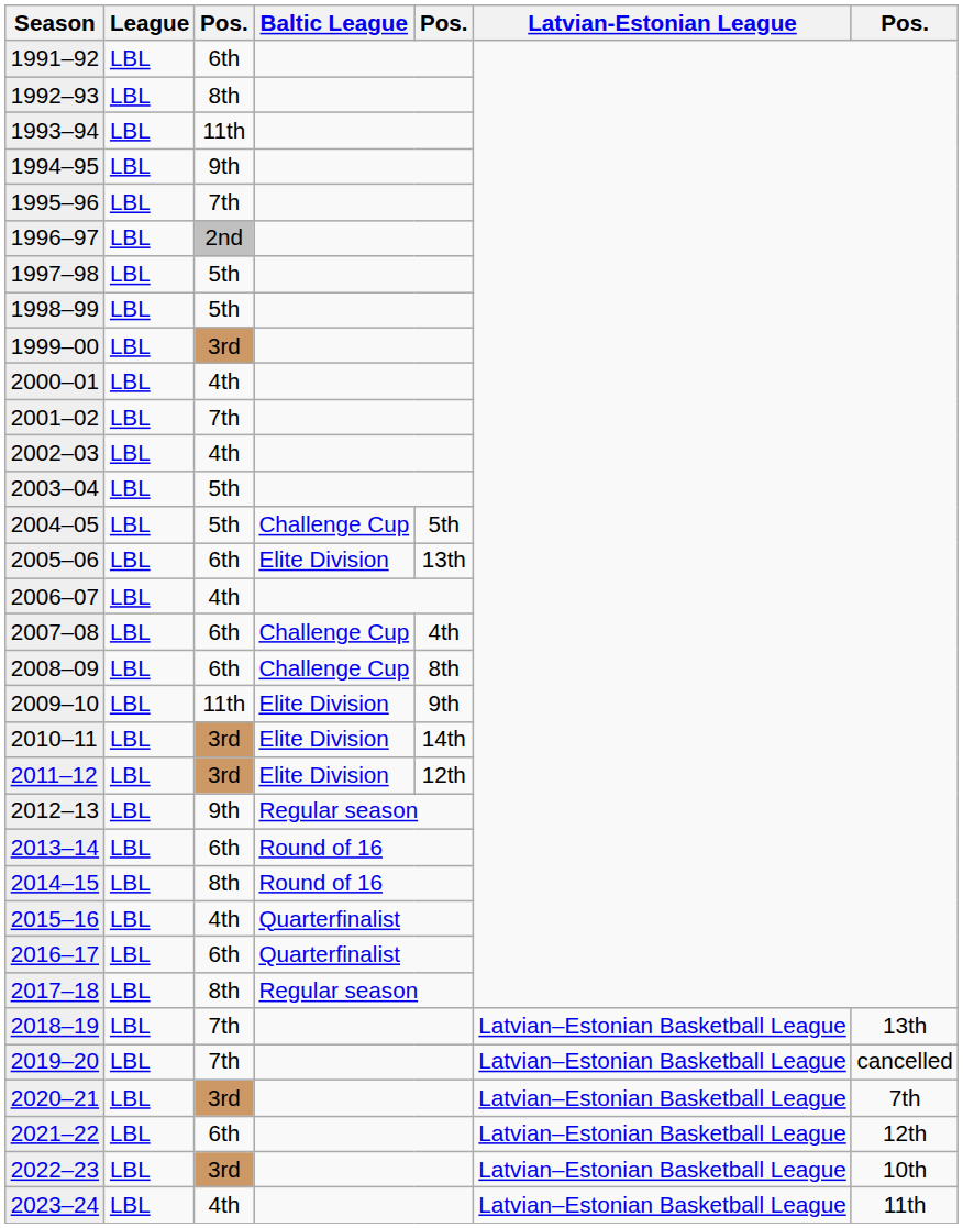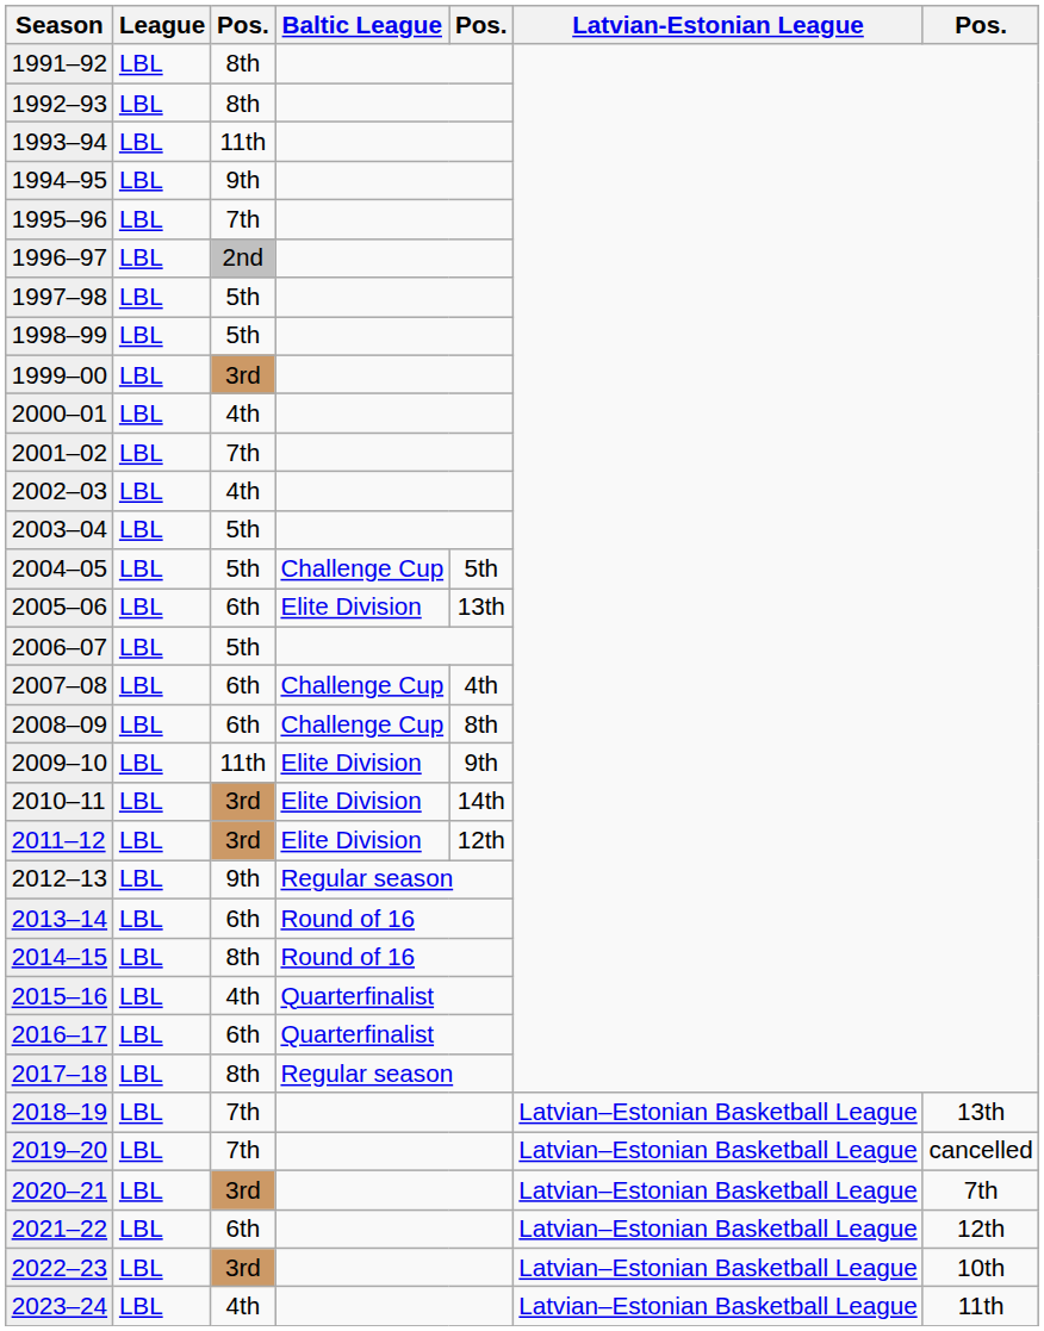 <table class="wikitable" style="font-size:85%">
 <tr>
 <th>Season</th>
 <th>League</th>
 <th>Pos.</th>
 <th><a href='#'>Baltic League</a></th>
 <th>Pos.</th>
 <th><a href='#'>Latvian-Estonian League</a></th>
 <th>Pos.</th>
 </tr>
 <tr>
 <td style="background:#efefef;">1991–92</td>
 <td><a href='#'>LBL</a></td>
-<td align="center">6th</td>
+<td align="center">8th</td>
 <td colspan=2></td>
 </tr>
 <tr>
 <td style="background:#efefef;">1992–93</td>
 <td><a href='#'>LBL</a></td>
 <td align="center">8th</td>
 <td colspan=2></td>
 </tr>
 <tr>
 <td style="background:#efefef;">1993–94</td>
 <td><a href='#'>LBL</a></td>
 <td align="center">11th</td>
 <td colspan=2></td>
 </tr>
 <tr>
 <td style="background:#efefef;">1994–95</td>
 <td><a href='#'>LBL</a></td>
 <td align="center">9th</td>
 <td colspan=2></td>
 </tr>
 <tr>
 <td style="background:#efefef;">1995–96</td>
 <td><a href='#'>LBL</a></td>
 <td align="center">7th</td>
 <td colspan=2></td>
 </tr>
 <tr>
 <td style="background:#efefef;">1996–97</td>
 <td><a href='#'>LBL</a></td>
 <td align="center" bgcolor=silver>2nd</td>
 <td colspan=2></td>
 </tr>
 <tr>
 <td style="background:#efefef;">1997–98</td>
 <td><a href='#'>LBL</a></td>
 <td align="center">5th</td>
 <td colspan=2></td>
 </tr>
 <tr>
 <td style="background:#efefef;">1998–99</td>
 <td><a href='#'>LBL</a></td>
 <td align="center">5th</td>
 <td colspan=2></td>
 </tr>
 <tr>
 <td style="background:#efefef;">1999–00</td>
 <td><a href='#'>LBL</a></td>
 <td align="center" bgcolor=#cc9966>3rd</td>
 <td colspan=2></td>
 </tr>
 <tr>
 <td style="background:#efefef;">2000–01</td>
 <td><a href='#'>LBL</a></td>
 <td align="center">4th</td>
 <td colspan=2></td>
 </tr>
 <tr>
 <td style="background:#efefef;">2001–02</td>
 <td><a href='#'>LBL</a></td>
 <td align="center">7th</td>
 <td colspan=2></td>
 </tr>
 <tr>
 <td style="background:#efefef;">2002–03</td>
 <td><a href='#'>LBL</a></td>
 <td align="center">4th</td>
 <td colspan=2></td>
 </tr>
 <tr>
 <td style="background:#efefef;">2003–04</td>
 <td><a href='#'>LBL</a></td>
 <td align="center">5th</td>
 <td colspan=2></td>
 </tr>
 <tr>
 <td style="background:#efefef;">2004–05</td>
 <td><a href='#'>LBL</a></td>
 <td align="center">5th</td>
 <td><a href='#'>Challenge Cup</a></td>
 <td align="center">5th</td>
 </tr>
 <tr>
 <td style="background:#efefef;">2005–06</td>
 <td><a href='#'>LBL</a></td>
 <td align="center">6th</td>
 <td><a href='#'>Elite Division</a></td>
 <td align="center">13th</td>
 </tr>
 <tr>
 <td style="background:#efefef;">2006–07</td>
 <td><a href='#'>LBL</a></td>
-<td align="center">4th</td>
+<td align="center">5th</td>
 <td colspan=2></td>
 </tr>
 <tr>
 <td style="background:#efefef;">2007–08</td>
 <td><a href='#'>LBL</a></td>
 <td align="center">6th</td>
 <td><a href='#'>Challenge Cup</a></td>
 <td align="center">4th</td>
 </tr>
 <tr>
 <td style="background:#efefef;">2008–09</td>
 <td><a href='#'>LBL</a></td>
 <td align="center">6th</td>
 <td><a href='#'>Challenge Cup</a></td>
 <td align="center">8th</td>
 </tr>
 <tr>
 <td style="background:#efefef;">2009–10</td>
 <td><a href='#'>LBL</a></td>
 <td align="center">11th</td>
 <td><a href='#'>Elite Division</a></td>
 <td align="center">9th</td>
 </tr>
 <tr>
 <td style="background:#efefef;">2010–11</td>
 <td><a href='#'>LBL</a></td>
 <td align="center" bgcolor=#cc9966>3rd</td>
 <td><a href='#'>Elite Division</a></td>
 <td align="center">14th</td>
 </tr>
 <tr>
 <td style="background:#efefef;"><a href='#'>2011–12</a></td>
 <td><a href='#'>LBL</a></td>
 <td style="background:#cc9966" align="center">3rd</td>
 <td><a href='#'>Elite Division</a></td>
 <td align="center">12th</td>
 </tr>
 <tr>
 <td style="background:#efefef;">2012–13</td>
 <td><a href='#'>LBL</a></td>
 <td align="center">9th</td>
 <td colspan=2><a href='#'>Regular season</a></td>
 </tr>
 <tr>
 <td style="background:#efefef;"><a href='#'>2013–14</a></td>
 <td><a href='#'>LBL</a></td>
 <td align="center">6th</td>
 <td colspan=2><a href='#'>Round of 16</a></td>
 </tr>
 <tr>
 <td style="background:#efefef;"><a href='#'>2014–15</a></td>
 <td><a href='#'>LBL</a></td>
 <td align="center">8th</td>
 <td colspan=2><a href='#'>Round of 16</a></td>
 </tr>
 <tr>
 <td style="background:#efefef;"><a href='#'>2015–16</a></td>
 <td><a href='#'>LBL</a></td>
 <td align="center">4th</td>
 <td colspan=2><a href='#'>Quarterfinalist</a></td>
 </tr>
 <tr>
 <td style="background:#efefef;"><a href='#'>2016–17</a></td>
 <td><a href='#'>LBL</a></td>
 <td align="center">6th</td>
 <td colspan=2><a href='#'>Quarterfinalist</a></td>
 </tr>
 <tr>
 <td style="background:#efefef;"><a href='#'>2017–18</a></td>
 <td><a href='#'>LBL</a></td>
 <td align="center">8th</td>
 <td colspan=2><a href='#'>Regular season</a></td>
 </tr>
 <tr>
 <td style="background:#efefef;"><a href='#'>2018–19</a></td>
 <td><a href='#'>LBL</a></td>
 <td align="center">7th</td>
 <td colspan=2></td>
 <td><a href='#'>Latvian–Estonian Basketball League</a></td>
 <td align="center">13th</td>
 </tr>
 <tr>
 <td style="background:#efefef;"><a href='#'>2019–20</a></td>
 <td><a href='#'>LBL</a></td>
 <td align="center">7th</td>
 <td colspan=2></td>
 <td><a href='#'>Latvian–Estonian Basketball League</a></td>
 <td align="center">cancelled</td>
 </tr>
 <tr>
 <td style="background:#efefef;"><a href='#'>2020–21</a></td>
 <td><a href='#'>LBL</a></td>
 <td style="background:#cc9966" align="center">3rd</td>
 <td colspan=2></td>
 <td><a href='#'>Latvian–Estonian Basketball League</a></td>
 <td align="center">7th</td>
 </tr>
 <tr>
 <td style="background:#efefef;"><a href='#'>2021–22</a></td>
 <td><a href='#'>LBL</a></td>
 <td align="center">6th</td>
 <td colspan=2></td>
 <td><a href='#'>Latvian–Estonian Basketball League</a></td>
 <td align="center">12th</td>
 </tr>
 <tr>
 <td style="background:#efefef;"><a href='#'>2022–23</a></td>
 <td><a href='#'>LBL</a></td>
 <td style="background:#cc9966" align="center">3rd</td>
 <td colspan=2></td>
 <td><a href='#'>Latvian–Estonian Basketball League</a></td>
 <td align="center">10th</td>
 </tr>
 <tr>
 <td style="background:#efefef;"><a href='#'>2023–24</a></td>
 <td><a href='#'>LBL</a></td>
 <td align="center">4th</td>
 <td colspan=2></td>
 <td><a href='#'>Latvian–Estonian Basketball League</a></td>
 <td align="center">11th</td>
 </tr>
 </table>
